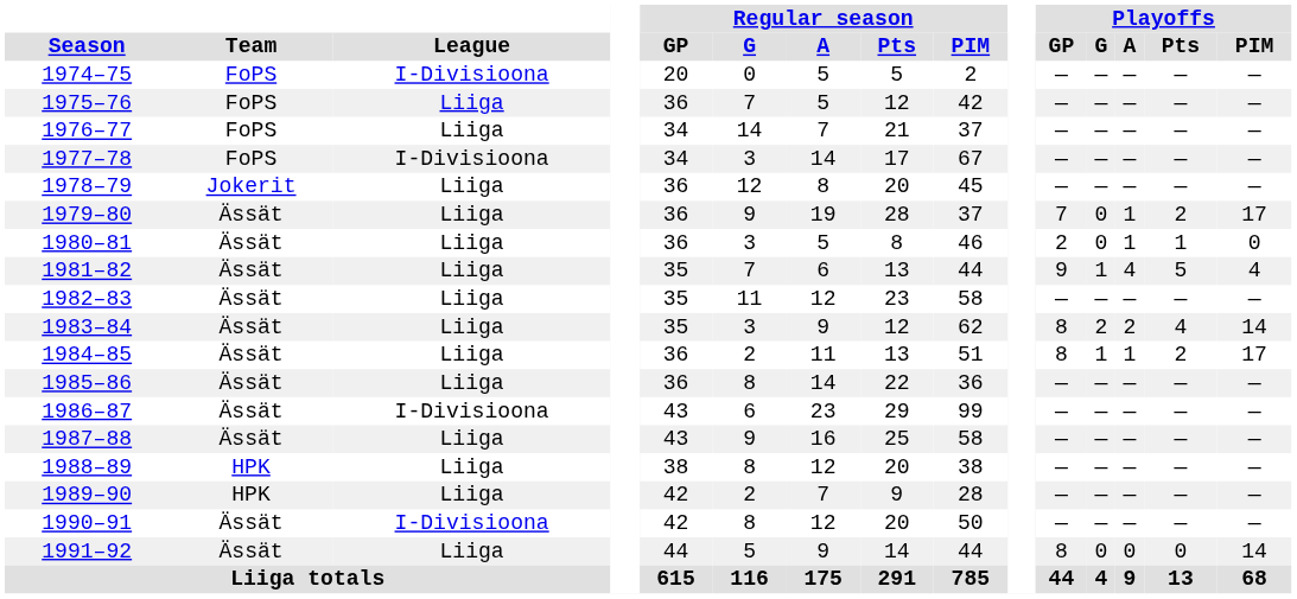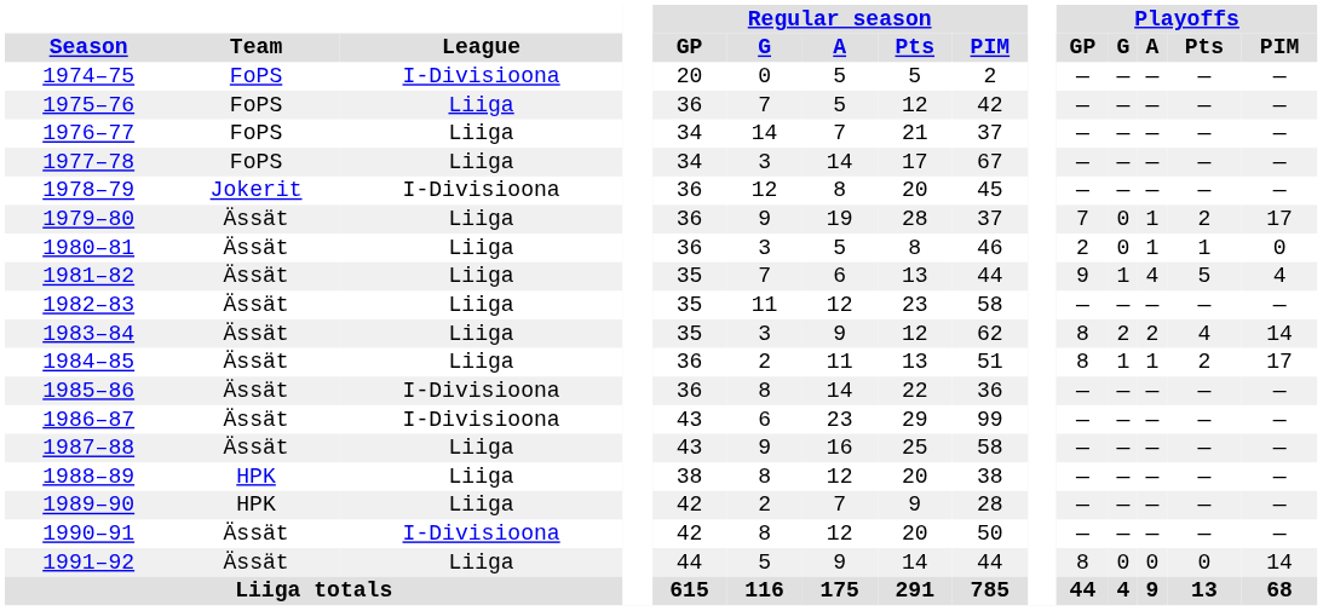 <table border="0" cellpadding="1" cellspacing="0" style="text-align:center; width:60em">
 <tr bgcolor="#e0e0e0">
 <th colspan="3" bgcolor="#ffffff"> </th>
 <th rowspan="99" bgcolor="#ffffff"> </th>
 <th colspan="5"><a href='#'>Regular season</a></th>
 <th rowspan="99" bgcolor="#ffffff"> </th>
 <th colspan="5"><a href='#'>Playoffs</a></th>
 </tr>
 <tr bgcolor="#e0e0e0">
 <th><a href='#'>Season</a></th>
 <th>Team</th>
 <th>League</th>
 <th>GP</th>
 <th><a href='#'>G</a></th>
 <th><a href='#'>A</a></th>
 <th><a href='#'>Pts</a></th>
 <th><a href='#'>PIM</a></th>
 <th>GP</th>
 <th>G</th>
 <th>A</th>
 <th>Pts</th>
 <th>PIM</th>
 </tr>
 <tr>
 <td><a href='#'>1974–75</a></td>
 <td><a href='#'>FoPS</a></td>
 <td><a href='#'>I-Divisioona</a></td>
 <td>20</td>
 <td>0</td>
 <td>5</td>
 <td>5</td>
 <td>2</td>
 <td>—</td>
 <td>—</td>
 <td>—</td>
 <td>—</td>
 <td>—</td>
 </tr>
 <tr bgcolor="#f0f0f0">
 <td><a href='#'>1975–76</a></td>
 <td>FoPS</td>
 <td><a href='#'>Liiga</a></td>
 <td>36</td>
 <td>7</td>
 <td>5</td>
 <td>12</td>
 <td>42</td>
 <td>—</td>
 <td>—</td>
 <td>—</td>
 <td>—</td>
 <td>—</td>
 </tr>
 <tr>
 <td><a href='#'>1976–77</a></td>
 <td>FoPS</td>
 <td>Liiga</td>
 <td>34</td>
 <td>14</td>
 <td>7</td>
 <td>21</td>
 <td>37</td>
 <td>—</td>
 <td>—</td>
 <td>—</td>
 <td>—</td>
 <td>—</td>
 </tr>
 <tr bgcolor="#f0f0f0">
 <td><a href='#'>1977–78</a></td>
 <td>FoPS</td>
-<td>I-Divisioona</td>
+<td>Liiga</td>
 <td>34</td>
 <td>3</td>
 <td>14</td>
 <td>17</td>
 <td>67</td>
 <td>—</td>
 <td>—</td>
 <td>—</td>
 <td>—</td>
 <td>—</td>
 </tr>
 <tr>
 <td><a href='#'>1978–79</a></td>
 <td><a href='#'>Jokerit</a></td>
-<td>Liiga</td>
+<td>I-Divisioona</td>
 <td>36</td>
 <td>12</td>
 <td>8</td>
 <td>20</td>
 <td>45</td>
 <td>—</td>
 <td>—</td>
 <td>—</td>
 <td>—</td>
 <td>—</td>
 </tr>
 <tr bgcolor="#f0f0f0">
 <td><a href='#'>1979–80</a></td>
 <td>Ässät</td>
 <td>Liiga</td>
 <td>36</td>
 <td>9</td>
 <td>19</td>
 <td>28</td>
 <td>37</td>
 <td>7</td>
 <td>0</td>
 <td>1</td>
 <td>2</td>
 <td>17</td>
 </tr>
 <tr>
 <td><a href='#'>1980–81</a></td>
 <td>Ässät</td>
 <td>Liiga</td>
 <td>36</td>
 <td>3</td>
 <td>5</td>
 <td>8</td>
 <td>46</td>
 <td>2</td>
 <td>0</td>
 <td>1</td>
 <td>1</td>
 <td>0</td>
 </tr>
 <tr bgcolor="#f0f0f0">
 <td><a href='#'>1981–82</a></td>
 <td>Ässät</td>
 <td>Liiga</td>
 <td>35</td>
 <td>7</td>
 <td>6</td>
 <td>13</td>
 <td>44</td>
 <td>9</td>
 <td>1</td>
 <td>4</td>
 <td>5</td>
 <td>4</td>
 </tr>
 <tr>
 <td><a href='#'>1982–83</a></td>
 <td>Ässät</td>
 <td>Liiga</td>
 <td>35</td>
 <td>11</td>
 <td>12</td>
 <td>23</td>
 <td>58</td>
 <td>—</td>
 <td>—</td>
 <td>—</td>
 <td>—</td>
 <td>—</td>
 </tr>
 <tr bgcolor="#f0f0f0">
 <td><a href='#'>1983–84</a></td>
 <td>Ässät</td>
 <td>Liiga</td>
 <td>35</td>
 <td>3</td>
 <td>9</td>
 <td>12</td>
 <td>62</td>
 <td>8</td>
 <td>2</td>
 <td>2</td>
 <td>4</td>
 <td>14</td>
 </tr>
 <tr>
 <td><a href='#'>1984–85</a></td>
 <td>Ässät</td>
 <td>Liiga</td>
 <td>36</td>
 <td>2</td>
 <td>11</td>
 <td>13</td>
 <td>51</td>
 <td>8</td>
 <td>1</td>
 <td>1</td>
 <td>2</td>
 <td>17</td>
 </tr>
 <tr bgcolor="#f0f0f0">
 <td><a href='#'>1985–86</a></td>
 <td>Ässät</td>
-<td>Liiga</td>
+<td>I-Divisioona</td>
 <td>36</td>
 <td>8</td>
 <td>14</td>
 <td>22</td>
 <td>36</td>
 <td>—</td>
 <td>—</td>
 <td>—</td>
 <td>—</td>
 <td>—</td>
 </tr>
 <tr>
 <td><a href='#'>1986–87</a></td>
 <td>Ässät</td>
 <td>I-Divisioona</td>
 <td>43</td>
 <td>6</td>
 <td>23</td>
 <td>29</td>
 <td>99</td>
 <td>—</td>
 <td>—</td>
 <td>—</td>
 <td>—</td>
 <td>—</td>
 </tr>
 <tr bgcolor="#f0f0f0">
 <td><a href='#'>1987–88</a></td>
 <td>Ässät</td>
 <td>Liiga</td>
 <td>43</td>
 <td>9</td>
 <td>16</td>
 <td>25</td>
 <td>58</td>
 <td>—</td>
 <td>—</td>
 <td>—</td>
 <td>—</td>
 <td>—</td>
 </tr>
 <tr>
 <td><a href='#'>1988–89</a></td>
 <td><a href='#'>HPK</a></td>
 <td>Liiga</td>
 <td>38</td>
 <td>8</td>
 <td>12</td>
 <td>20</td>
 <td>38</td>
 <td>—</td>
 <td>—</td>
 <td>—</td>
 <td>—</td>
 <td>—</td>
 </tr>
 <tr bgcolor="#f0f0f0">
 <td><a href='#'>1989–90</a></td>
 <td>HPK</td>
 <td>Liiga</td>
 <td>42</td>
 <td>2</td>
 <td>7</td>
 <td>9</td>
 <td>28</td>
 <td>—</td>
 <td>—</td>
 <td>—</td>
 <td>—</td>
 <td>—</td>
 </tr>
 <tr>
 <td><a href='#'>1990–91</a></td>
 <td>Ässät</td>
 <td><a href='#'>I-Divisioona</a></td>
 <td>42</td>
 <td>8</td>
 <td>12</td>
 <td>20</td>
 <td>50</td>
 <td>—</td>
 <td>—</td>
 <td>—</td>
 <td>—</td>
 <td>—</td>
 </tr>
 <tr bgcolor="#f0f0f0">
 <td><a href='#'>1991–92</a></td>
 <td>Ässät</td>
 <td>Liiga</td>
 <td>44</td>
 <td>5</td>
 <td>9</td>
 <td>14</td>
 <td>44</td>
 <td>8</td>
 <td>0</td>
 <td>0</td>
 <td>0</td>
 <td>14</td>
 </tr>
 <tr bgcolor="#e0e0e0">
 <th colspan="3">Liiga totals</th>
 <th>615</th>
 <th>116</th>
 <th>175</th>
 <th>291</th>
 <th>785</th>
 <th>44</th>
 <th>4</th>
 <th>9</th>
 <th>13</th>
 <th>68</th>
 </tr>
 </table>
